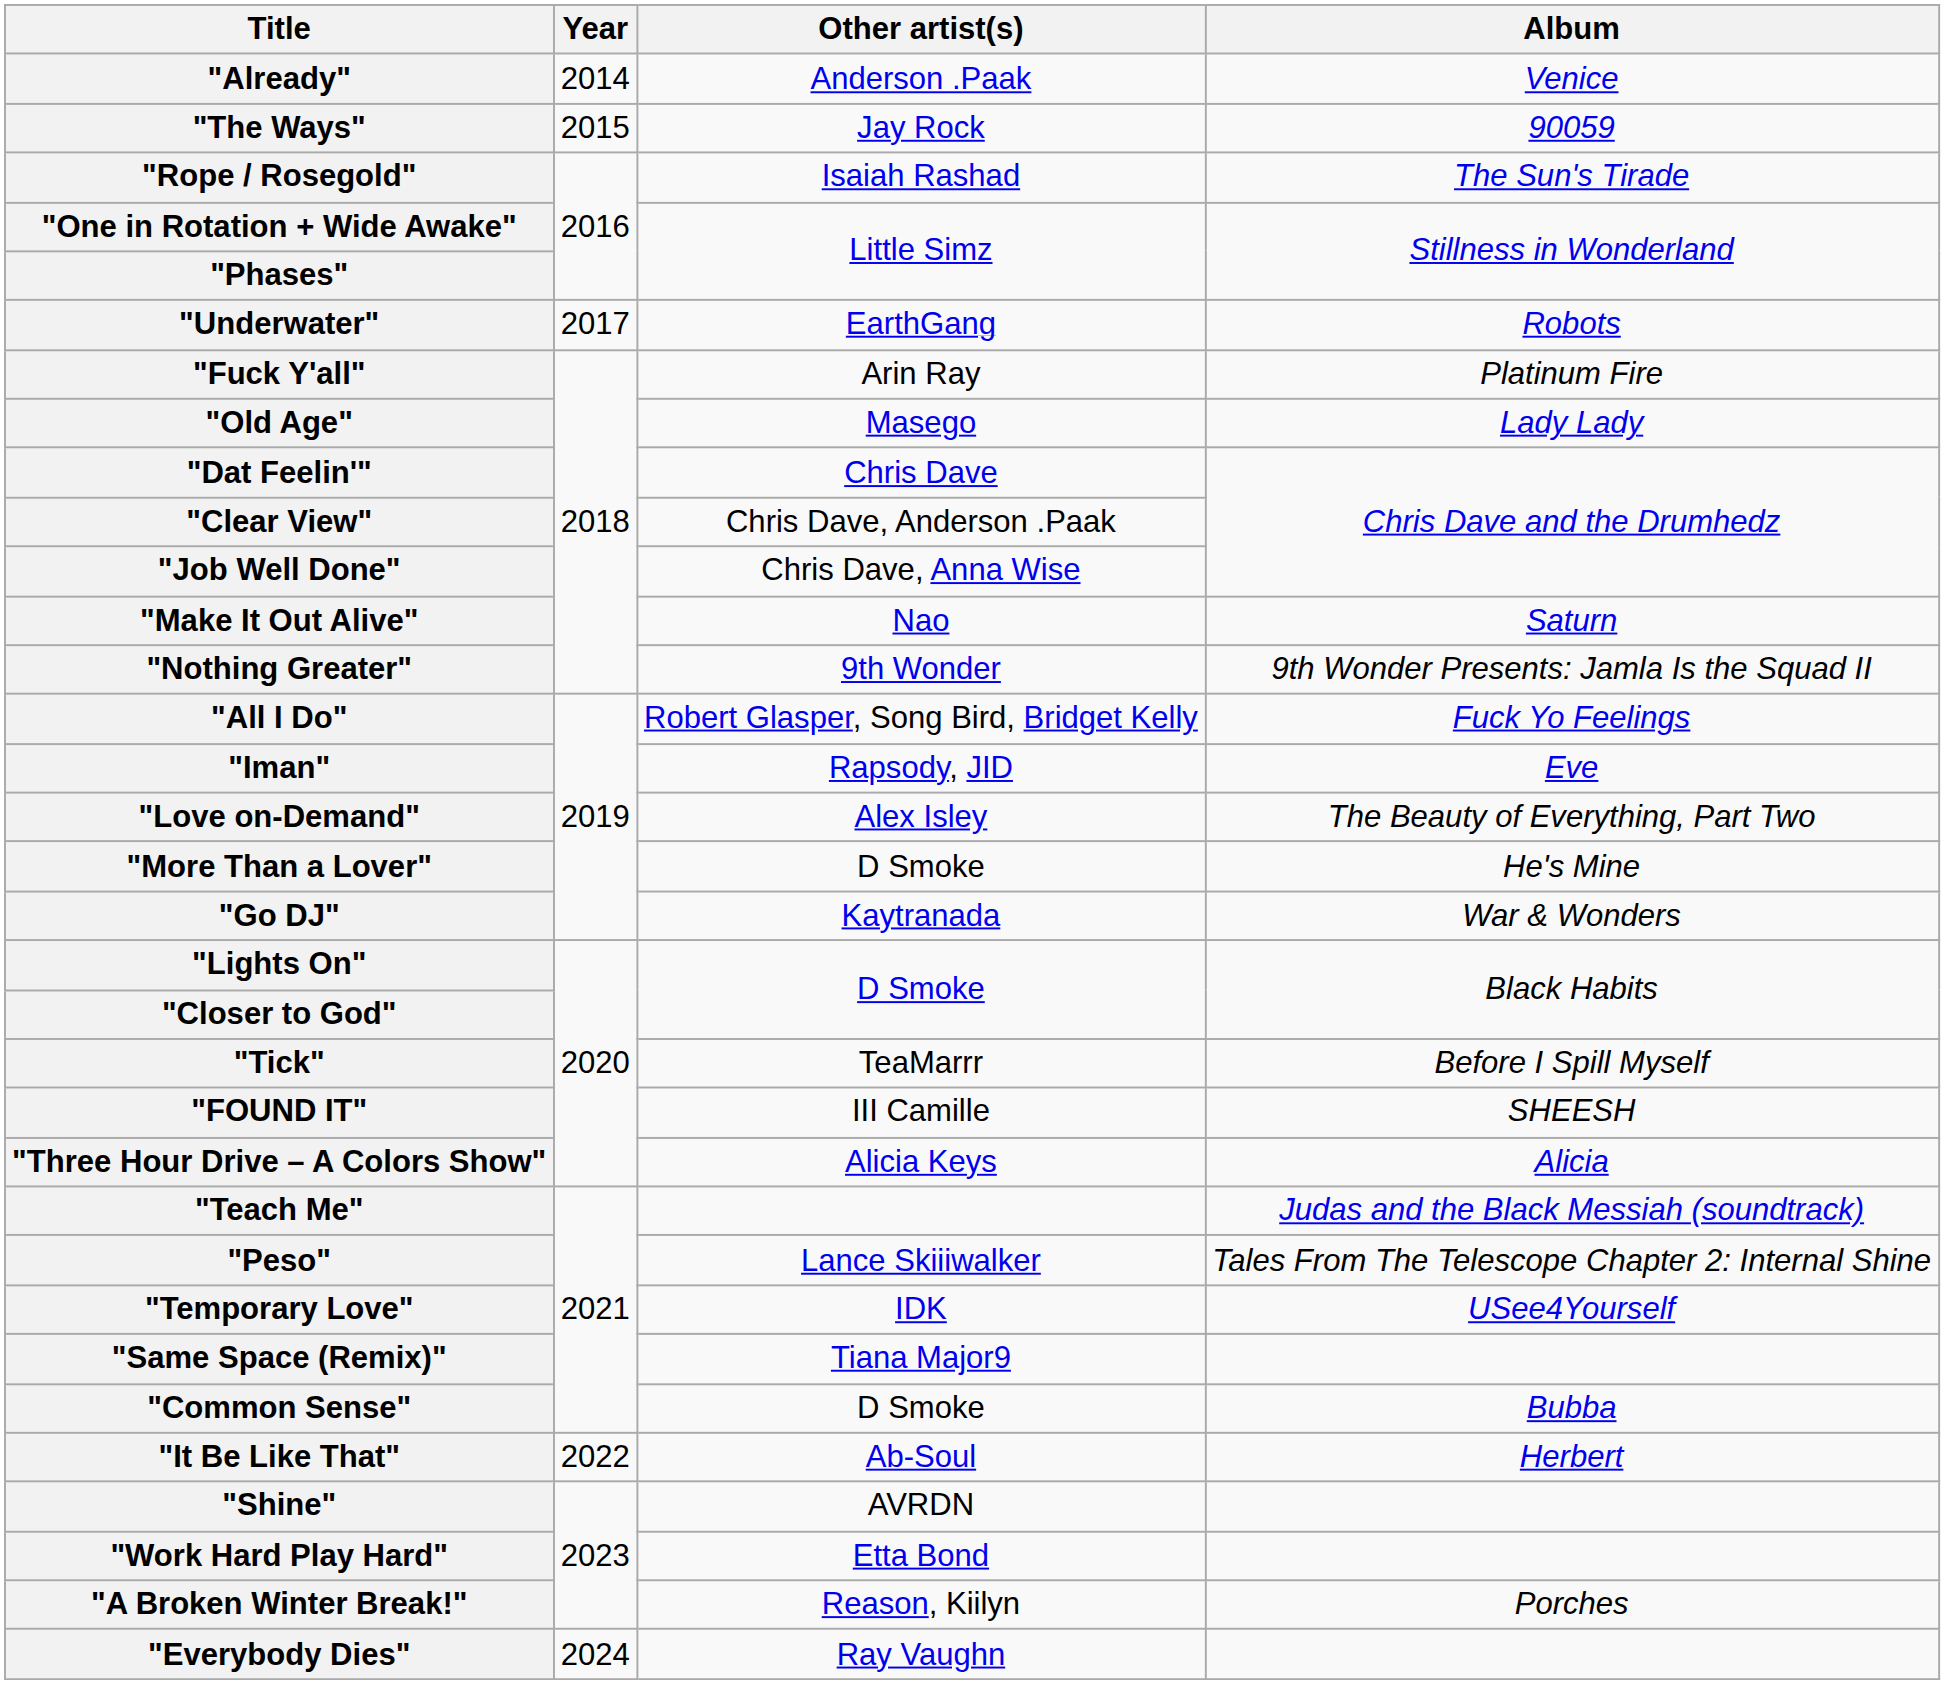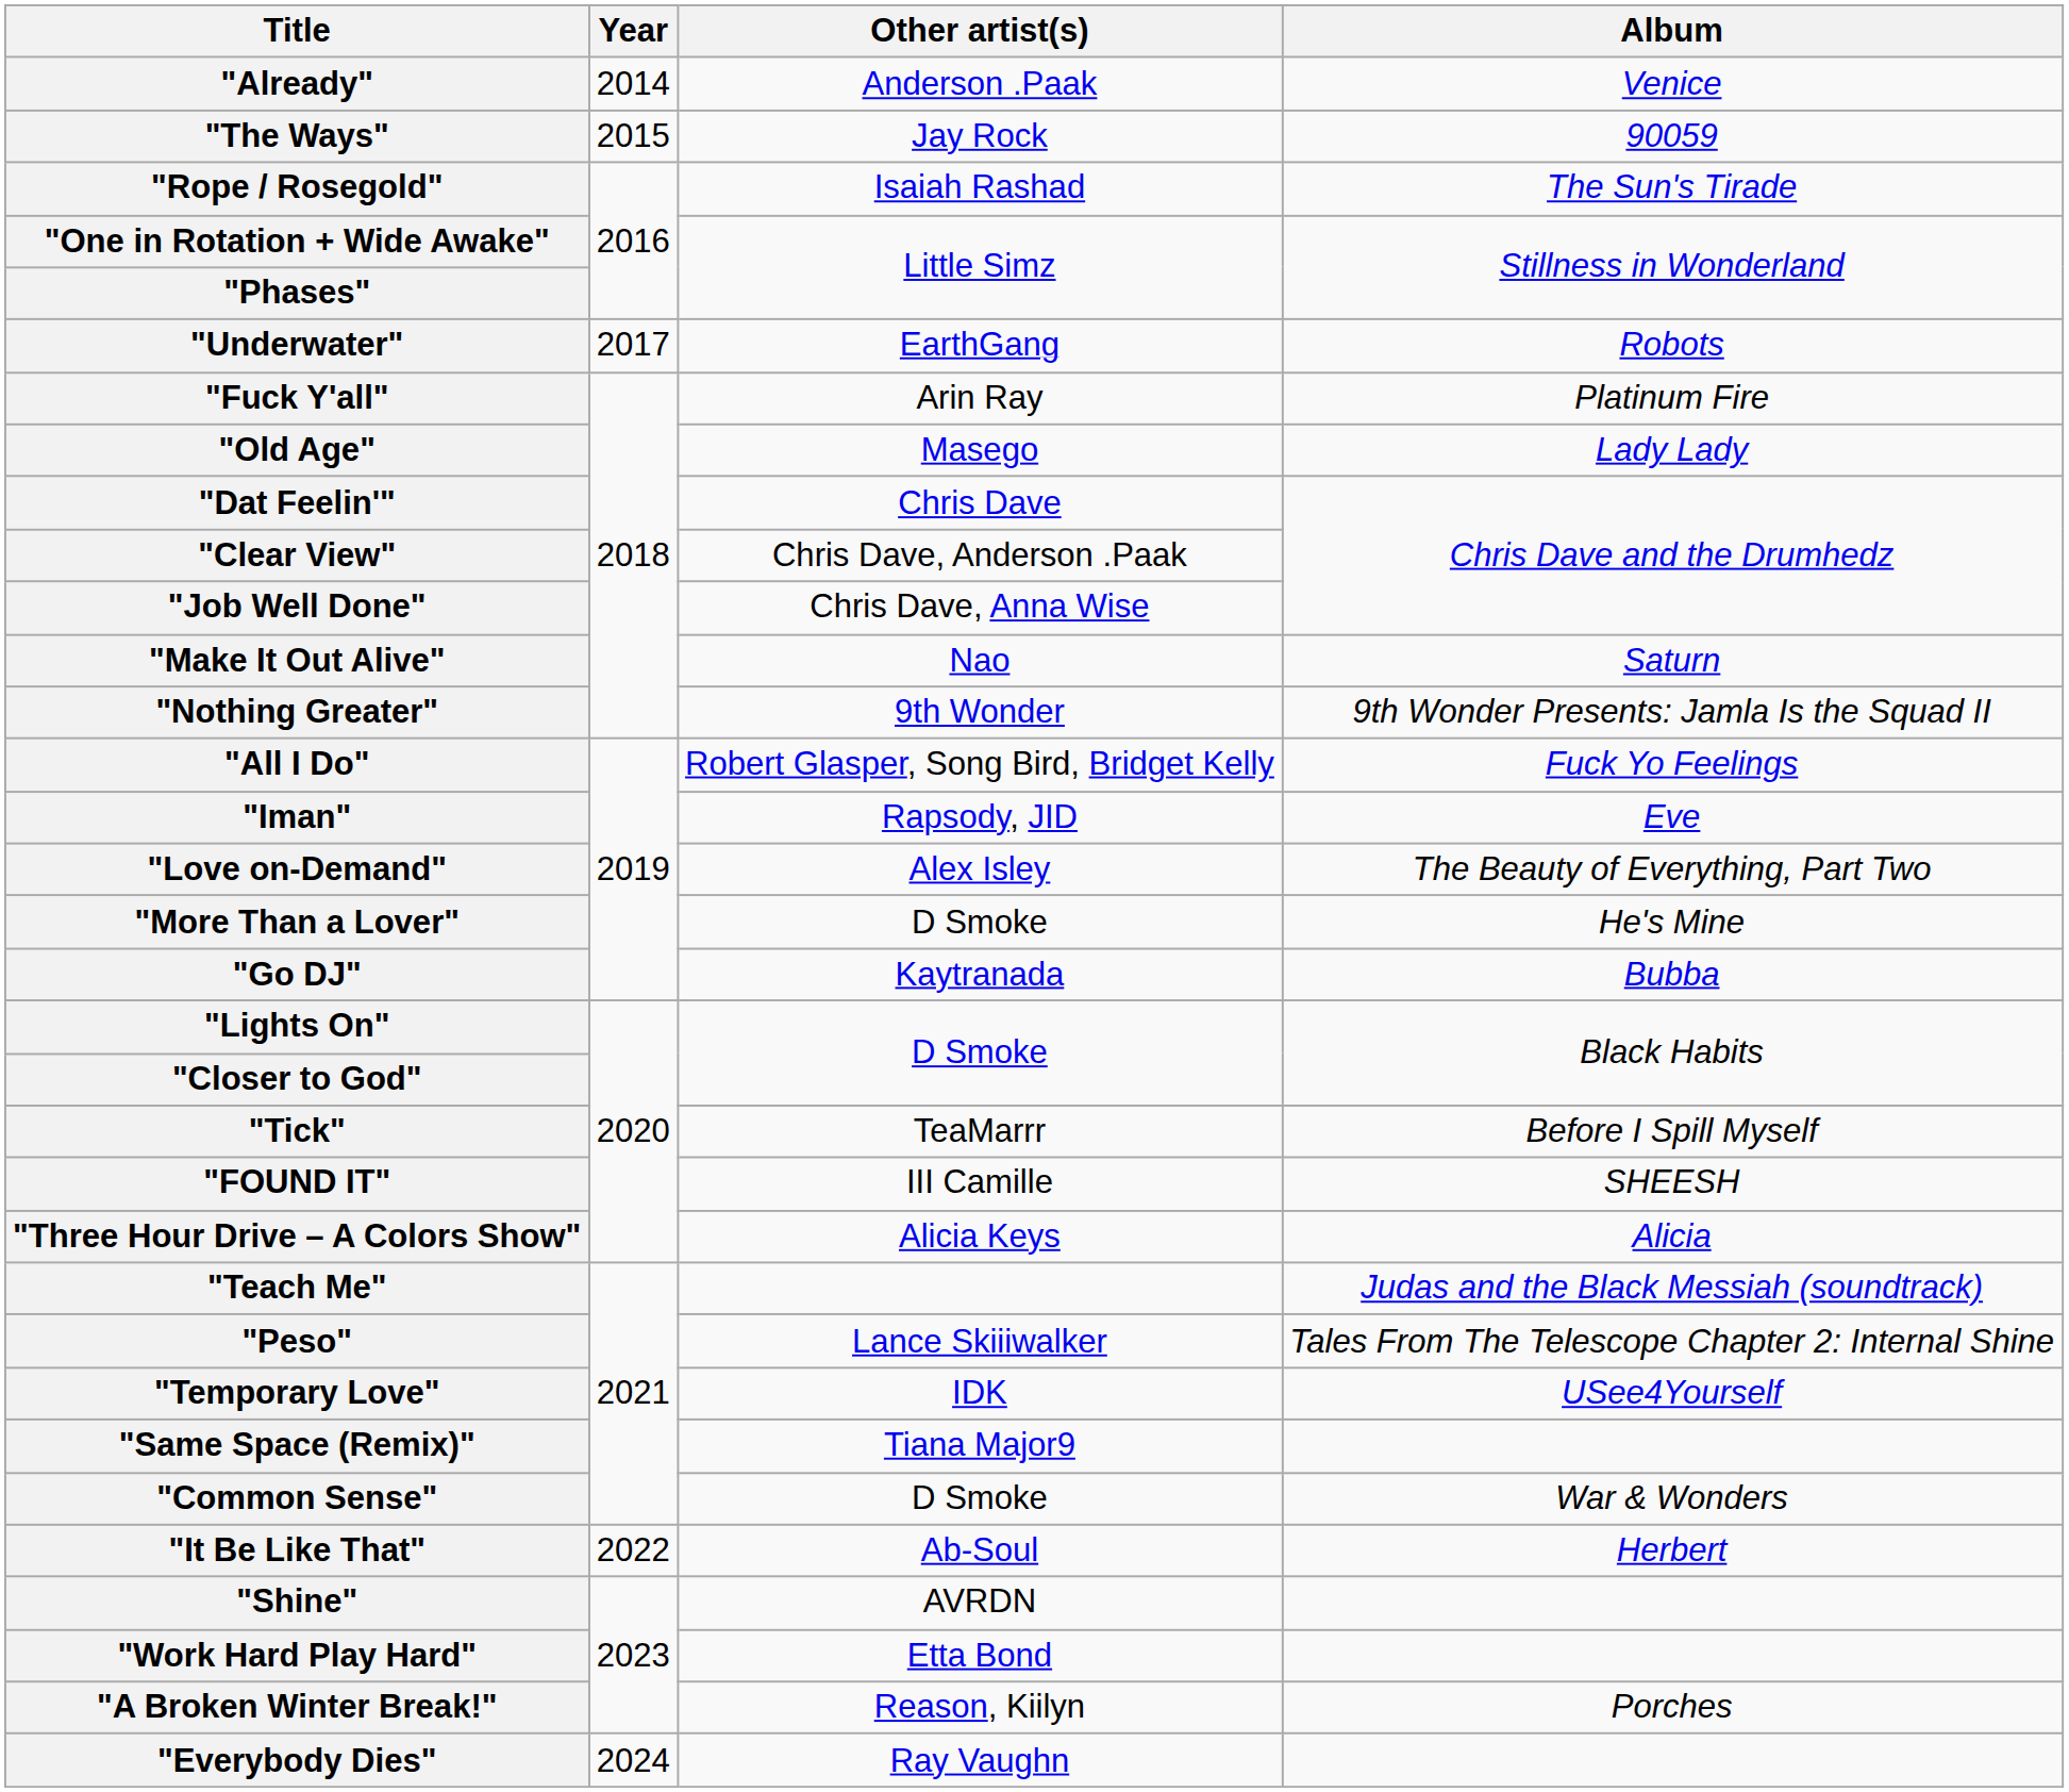 <table class="wikitable plainrowheaders" style="text-align:center;">
 <tr>
 <th scope="col">Title</th>
 <th scope="col">Year</th>
 <th scope="col">Other artist(s)</th>
 <th scope="col">Album</th>
 </tr>
 <tr>
 <th scope="row">"Already"</th>
 <td>2014</td>
 <td><a href='#'>Anderson .Paak</a></td>
 <td><em><a href='#'>Venice</a></em></td>
 </tr>
 <tr>
 <th scope="row">"The Ways"</th>
 <td>2015</td>
 <td><a href='#'>Jay Rock</a></td>
 <td><em><a href='#'>90059</a></em></td>
 </tr>
 <tr>
 <th scope="row">"Rope / Rosegold"</th>
 <td rowspan="3">2016</td>
 <td><a href='#'>Isaiah Rashad</a></td>
 <td><em><a href='#'>The Sun's Tirade</a></em></td>
 </tr>
 <tr>
 <th scope="row">"One in Rotation + Wide Awake"</th>
 <td rowspan="2"><a href='#'>Little Simz</a></td>
 <td rowspan="2"><a href='#'><em>Stillness in Wonderland</em></a></td>
 </tr>
 <tr>
 <th scope="row">"Phases"</th>
 </tr>
 <tr>
 <th scope="row">"Underwater"</th>
 <td>2017</td>
 <td><a href='#'>EarthGang</a></td>
 <td><em><a href='#'>Robots</a></em></td>
 </tr>
 <tr>
 <th scope="row">"Fuck Y'all"</th>
 <td rowspan="7">2018</td>
 <td>Arin Ray</td>
 <td><em>Platinum Fire</em></td>
 </tr>
 <tr>
 <th scope="row">"Old Age"</th>
 <td><a href='#'>Masego</a></td>
 <td><em><a href='#'>Lady Lady</a></em></td>
 </tr>
 <tr>
 <th scope="row">"Dat Feelin'"</th>
 <td><a href='#'>Chris Dave</a></td>
 <td rowspan="3"><a href='#'><em>Chris Dave and the Drumhedz</em></a></td>
 </tr>
 <tr>
 <th scope="row">"Clear View"</th>
 <td>Chris Dave, Anderson .Paak</td>
 </tr>
 <tr>
 <th scope="row">"Job Well Done"</th>
 <td>Chris Dave, <a href='#'>Anna Wise</a></td>
 </tr>
 <tr>
 <th scope="row">"Make It Out Alive"</th>
 <td><a href='#'>Nao</a></td>
 <td><em><a href='#'>Saturn</a></em></td>
 </tr>
 <tr>
 <th scope="row">"Nothing Greater"</th>
 <td><a href='#'>9th Wonder</a></td>
 <td><em>9th Wonder Presents: Jamla Is the Squad II</em></td>
 </tr>
 <tr>
 <th scope="row">"All I Do"</th>
 <td rowspan="5">2019</td>
 <td><a href='#'>Robert Glasper</a>, Song Bird, <a href='#'>Bridget Kelly</a></td>
 <td><a href='#'><em>Fuck Yo Feelings</em></a></td>
 </tr>
 <tr>
 <th scope="row">"Iman"</th>
 <td><a href='#'>Rapsody</a>, <a href='#'>JID</a></td>
 <td><em><a href='#'>Eve</a></em></td>
 </tr>
 <tr>
 <th scope="row">"Love on-Demand"</th>
 <td><a href='#'>Alex Isley</a></td>
 <td><em>The Beauty of Everything, Part Two</em></td>
 </tr>
 <tr>
 <th scope="row">"More Than a Lover"</th>
 <td>D Smoke</td>
 <td><em>He's Mine</em></td>
 </tr>
 <tr>
 <th scope="row">"Go DJ"</th>
 <td><a href='#'>Kaytranada</a></td>
-<td><em>War & Wonders</em></td>
+<td><em><a href='#'>Bubba</a></em></td>
 </tr>
 <tr>
 <th scope="row">"Lights On"</th>
 <td rowspan="5">2020</td>
 <td rowspan="2"><a href='#'>D Smoke</a></td>
 <td rowspan="2"><em>Black Habits</em></td>
 </tr>
 <tr>
 <th scope="row">"Closer to God"</th>
 </tr>
 <tr>
 <th scope="row">"Tick"</th>
 <td>TeaMarrr</td>
 <td><em>Before I Spill Myself</em></td>
 </tr>
 <tr>
 <th scope="row">"FOUND IT"</th>
 <td>III Camille</td>
 <td><em>SHEESH</em></td>
 </tr>
 <tr>
 <th scope="row">"Three Hour Drive – A Colors Show"</th>
 <td><a href='#'>Alicia Keys</a></td>
 <td><em><a href='#'>Alicia</a></em></td>
 </tr>
 <tr>
 <th scope="row">"Teach Me"</th>
 <td rowspan="5">2021</td>
 <td></td>
 <td><a href='#'><em>Judas and the Black Messiah (soundtrack)</em></a></td>
 </tr>
 <tr>
 <th scope="row">"Peso"</th>
 <td><a href='#'>Lance Skiiiwalker</a></td>
 <td><em>Tales From The Telescope Chapter 2: Internal Shine</em></td>
 </tr>
 <tr>
 <th scope="row">"Temporary Love"</th>
 <td><a href='#'>IDK</a></td>
 <td><em><a href='#'>USee4Yourself</a></em></td>
 </tr>
 <tr>
 <th scope="row">"Same Space (Remix)"</th>
 <td><a href='#'>Tiana Major9</a></td>
 <td></td>
 </tr>
 <tr>
 <th scope="row">"Common Sense"</th>
 <td>D Smoke</td>
-<td><em><a href='#'>Bubba</a></em></td>
+<td><em>War & Wonders</em></td>
 </tr>
 <tr>
 <th scope="row">"It Be Like That"</th>
 <td>2022</td>
 <td><a href='#'>Ab-Soul</a></td>
 <td><em><a href='#'>Herbert</a></em></td>
 </tr>
 <tr>
 <th scope="row">"Shine"</th>
 <td rowspan="3">2023</td>
 <td>AVRDN</td>
 <td></td>
 </tr>
 <tr>
 <th scope="row">"Work Hard Play Hard"</th>
 <td><a href='#'>Etta Bond</a></td>
 <td></td>
 </tr>
 <tr>
 <th scope="row">"A Broken Winter Break!"</th>
 <td><a href='#'>Reason</a>, Kiilyn</td>
 <td><em>Porches</em></td>
 </tr>
 <tr>
 <th scope="row">"Everybody Dies"</th>
 <td>2024</td>
 <td><a href='#'>Ray Vaughn</a></td>
 <td></td>
 </tr>
 </table>
